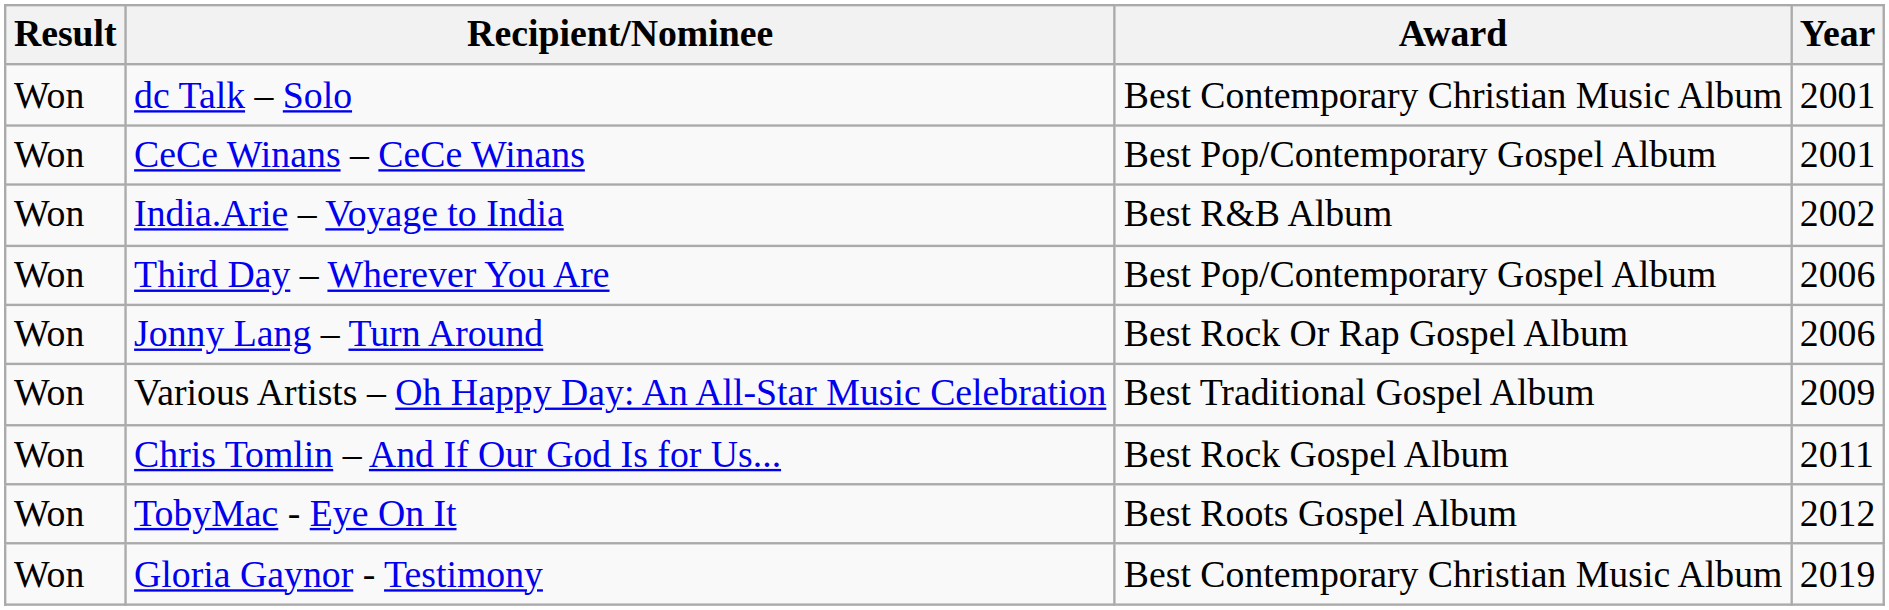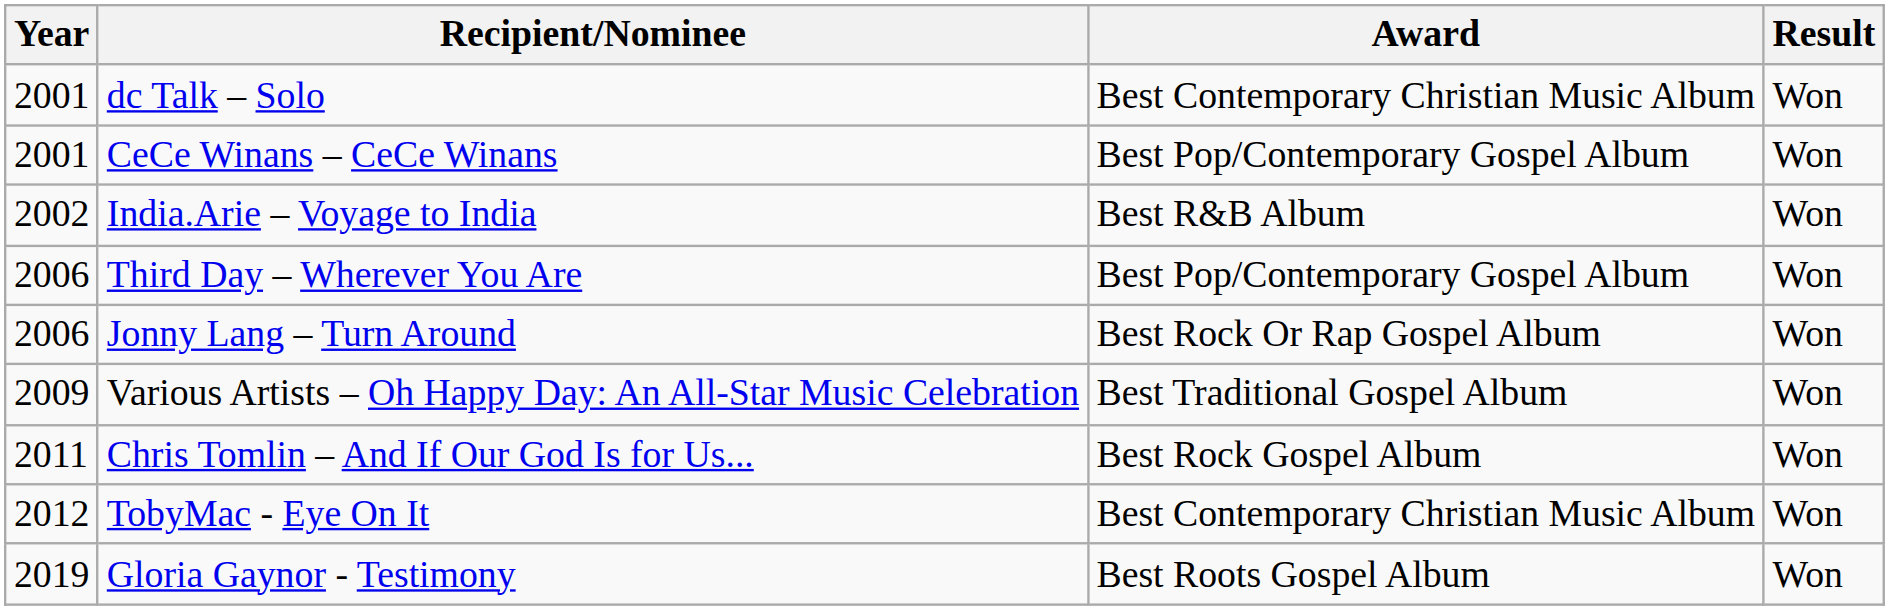 <table class="wikitable">
 <tr>
-<th>Result</th>
+<th>Year</th>
 <th>Recipient/Nominee</th>
 <th>Award</th>
-<th>Year</th>
+<th>Result</th>
 </tr>
 <tr>
-<td>Won</td>
+<td>2001</td>
 <td><a href='#'>dc Talk</a> – <a href='#'>Solo</a></td>
 <td>Best Contemporary Christian Music Album</td>
-<td>2001</td>
+<td>Won</td>
 </tr>
 <tr>
-<td>Won</td>
+<td>2001</td>
 <td><a href='#'>CeCe Winans</a> – <a href='#'>CeCe Winans</a></td>
 <td>Best Pop/Contemporary Gospel Album</td>
-<td>2001</td>
+<td>Won</td>
 </tr>
 <tr>
-<td>Won</td>
+<td>2002</td>
 <td><a href='#'>India.Arie</a> – <a href='#'>Voyage to India</a></td>
 <td>Best R&B Album</td>
-<td>2002</td>
+<td>Won</td>
 </tr>
 <tr>
-<td>Won</td>
+<td>2006</td>
 <td><a href='#'>Third Day</a> – <a href='#'>Wherever You Are</a></td>
 <td>Best Pop/Contemporary Gospel Album</td>
-<td>2006</td>
+<td>Won</td>
 </tr>
 <tr>
-<td>Won</td>
+<td>2006</td>
 <td><a href='#'>Jonny Lang</a> – <a href='#'>Turn Around</a></td>
 <td>Best Rock Or Rap Gospel Album</td>
-<td>2006</td>
+<td>Won</td>
 </tr>
 <tr>
-<td>Won</td>
+<td>2009</td>
 <td>Various Artists – <a href='#'>Oh Happy Day: An All-Star Music Celebration</a></td>
 <td>Best Traditional Gospel Album</td>
-<td>2009</td>
+<td>Won</td>
 </tr>
 <tr>
-<td>Won</td>
+<td>2011</td>
 <td><a href='#'>Chris Tomlin</a> – <a href='#'>And If Our God Is for Us...</a></td>
 <td>Best Rock Gospel Album</td>
-<td>2011</td>
+<td>Won</td>
 </tr>
 <tr>
+<td>2012</td>
+<td><a href='#'>TobyMac</a> - <a href='#'>Eye On It</a></td>
+<td>Best Contemporary Christian Music Album</td>
 <td>Won</td>
-<td><a href='#'>TobyMac</a> - <a href='#'>Eye On It</a></td>
-<td>Best Roots Gospel Album</td>
-<td>2012</td>
 </tr>
 <tr>
+<td>2019</td>
+<td><a href='#'>Gloria Gaynor</a> - <a href='#'>Testimony</a></td>
+<td>Best Roots Gospel Album</td>
 <td>Won</td>
-<td><a href='#'>Gloria Gaynor</a> - <a href='#'>Testimony</a></td>
-<td>Best Contemporary Christian Music Album</td>
-<td>2019</td>
 </tr>
 </table>
